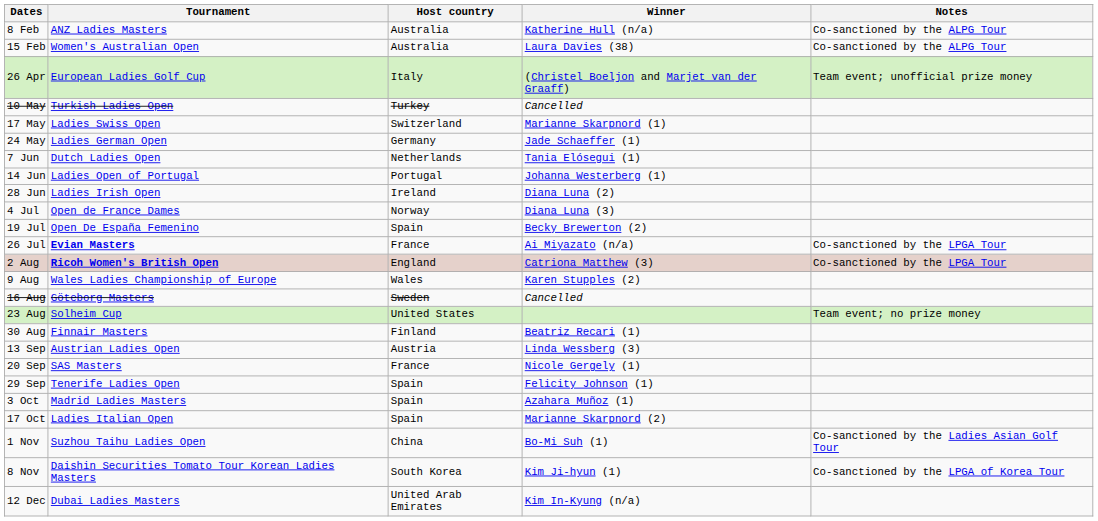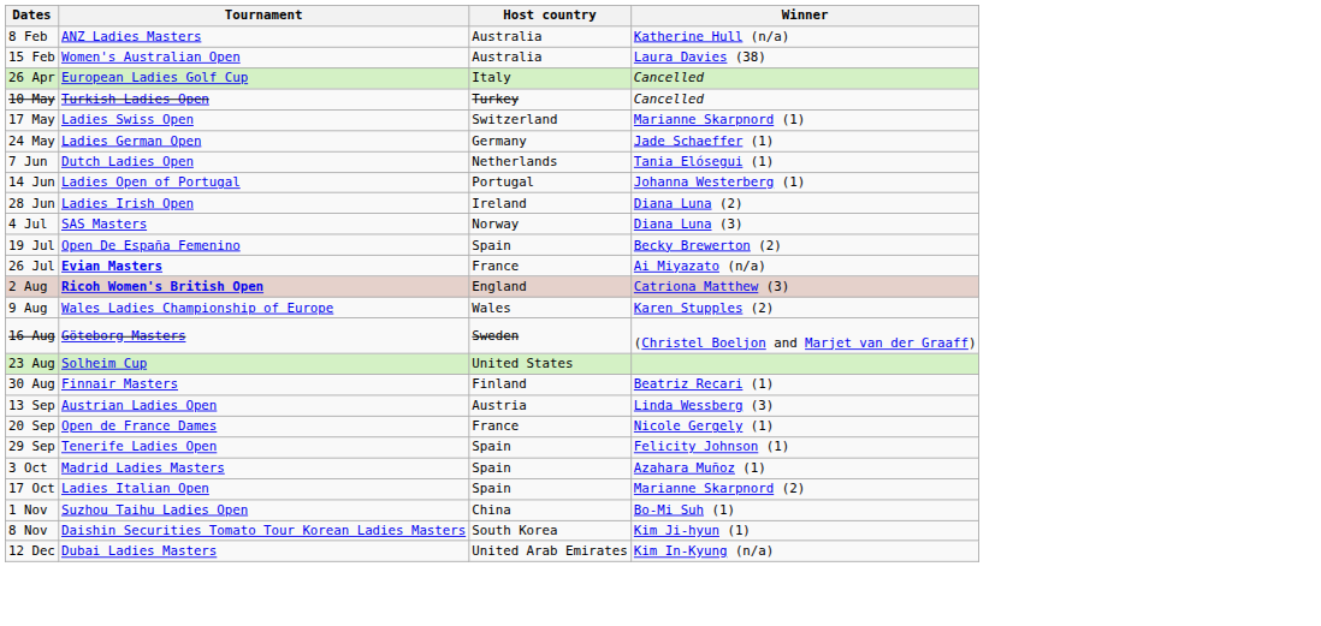 <table class="wikitable sortable" style="font-size:95%">
 <tr>
 <th>Dates</th>
 <th>Tournament</th>
 <th>Host country</th>
 <th>Winner</th>
-<th>Notes</th>
 </tr>
 <tr>
 <td>8 Feb</td>
 <td><a href='#'>ANZ Ladies Masters</a></td>
 <td>Australia</td>
 <td> <a href='#'>Katherine Hull</a> (n/a)</td>
-<td>Co-sanctioned by the <a href='#'>ALPG Tour</a></td>
 </tr>
 <tr>
 <td>15 Feb</td>
 <td><a href='#'>Women's Australian Open</a></td>
 <td>Australia</td>
 <td> <a href='#'>Laura Davies</a> (38)</td>
-<td>Co-sanctioned by the <a href='#'>ALPG Tour</a></td>
 </tr>
 <tr style="background:#D4F1C5;">
 <td>26 Apr</td>
 <td><a href='#'>European Ladies Golf Cup</a></td>
 <td>Italy</td>
-<td><br>(<a href='#'>Christel Boeljon</a> and <a href='#'>Marjet van der Graaff</a>)</td>
-<td>Team event; unofficial prize money</td>
+<td><em>Cancelled</em></td>
 </tr>
 <tr>
 <td><s>10 May</s></td>
 <td><s><a href='#'>Turkish Ladies Open</a></s></td>
 <td><s>Turkey</s></td>
 <td><em>Cancelled</em></td>
-<td></td>
 </tr>
 <tr>
 <td>17 May</td>
 <td><a href='#'>Ladies Swiss Open</a></td>
 <td>Switzerland</td>
 <td> <a href='#'>Marianne Skarpnord</a> (1)</td>
-<td></td>
 </tr>
 <tr>
 <td>24 May</td>
 <td><a href='#'>Ladies German Open</a></td>
 <td>Germany</td>
 <td> <a href='#'>Jade Schaeffer</a> (1)</td>
-<td></td>
 </tr>
 <tr>
 <td>7 Jun</td>
 <td><a href='#'>Dutch Ladies Open</a></td>
 <td>Netherlands</td>
 <td> <a href='#'>Tania Elósegui</a> (1)</td>
-<td></td>
 </tr>
 <tr>
 <td>14 Jun</td>
 <td><a href='#'>Ladies Open of Portugal</a></td>
 <td>Portugal</td>
 <td> <a href='#'>Johanna Westerberg</a> (1)</td>
-<td></td>
 </tr>
 <tr>
 <td>28 Jun</td>
 <td><a href='#'>Ladies Irish Open</a></td>
 <td>Ireland</td>
 <td> <a href='#'>Diana Luna</a> (2)</td>
-<td></td>
 </tr>
 <tr>
 <td>4 Jul</td>
-<td><a href='#'>Open de France Dames</a></td>
+<td><a href='#'>SAS Masters</a></td>
 <td>Norway</td>
 <td> <a href='#'>Diana Luna</a> (3)</td>
-<td></td>
 </tr>
 <tr>
 <td>19 Jul</td>
 <td><a href='#'>Open De España Femenino</a></td>
 <td>Spain</td>
 <td> <a href='#'>Becky Brewerton</a> (2)</td>
-<td></td>
 </tr>
 <tr>
 <td>26 Jul</td>
 <td><strong><a href='#'>Evian Masters</a></strong></td>
 <td>France</td>
 <td> <a href='#'>Ai Miyazato</a> (n/a)</td>
-<td>Co-sanctioned by the <a href='#'>LPGA Tour</a></td>
 </tr>
 <tr style="background:#e5d1cb;">
 <td>2 Aug</td>
 <td><strong><a href='#'>Ricoh Women's British Open</a></strong></td>
 <td>England</td>
 <td> <a href='#'>Catriona Matthew</a> (3)</td>
-<td>Co-sanctioned by the <a href='#'>LPGA Tour</a></td>
 </tr>
 <tr>
 <td>9 Aug</td>
 <td><a href='#'>Wales Ladies Championship of Europe</a></td>
 <td>Wales</td>
 <td> <a href='#'>Karen Stupples</a> (2)</td>
-<td></td>
 </tr>
 <tr>
 <td><s>16 Aug</s></td>
 <td><s><a href='#'>Göteborg Masters</a></s></td>
 <td><s>Sweden</s></td>
-<td><em>Cancelled</em></td>
-<td></td>
+<td><br>(<a href='#'>Christel Boeljon</a> and <a href='#'>Marjet van der Graaff</a>)</td>
 </tr>
 <tr style="background:#D4F1C5;">
 <td>23 Aug</td>
 <td><a href='#'>Solheim Cup</a></td>
 <td>United States</td>
 <td></td>
-<td>Team event; no prize money</td>
 </tr>
 <tr>
 <td>30 Aug</td>
 <td><a href='#'>Finnair Masters</a></td>
 <td>Finland</td>
 <td> <a href='#'>Beatriz Recari</a> (1)</td>
-<td></td>
 </tr>
 <tr>
 <td>13 Sep</td>
 <td><a href='#'>Austrian Ladies Open</a></td>
 <td>Austria</td>
 <td> <a href='#'>Linda Wessberg</a> (3)</td>
-<td></td>
 </tr>
 <tr>
 <td>20 Sep</td>
-<td><a href='#'>SAS Masters</a></td>
+<td><a href='#'>Open de France Dames</a></td>
 <td>France</td>
 <td> <a href='#'>Nicole Gergely</a> (1)</td>
-<td></td>
 </tr>
 <tr>
 <td>29 Sep</td>
 <td><a href='#'>Tenerife Ladies Open</a></td>
 <td>Spain</td>
 <td> <a href='#'>Felicity Johnson</a> (1)</td>
-<td></td>
 </tr>
 <tr>
 <td>3 Oct</td>
 <td><a href='#'>Madrid Ladies Masters</a></td>
 <td>Spain</td>
 <td> <a href='#'>Azahara Muñoz</a> (1)</td>
-<td></td>
 </tr>
 <tr>
 <td>17 Oct</td>
 <td><a href='#'>Ladies Italian Open</a></td>
 <td>Spain</td>
 <td> <a href='#'>Marianne Skarpnord</a> (2)</td>
-<td></td>
 </tr>
 <tr>
 <td>1 Nov</td>
 <td><a href='#'>Suzhou Taihu Ladies Open</a></td>
 <td>China</td>
 <td> <a href='#'>Bo-Mi Suh</a> (1)</td>
-<td>Co-sanctioned by the <a href='#'>Ladies Asian Golf Tour</a></td>
 </tr>
 <tr>
 <td>8 Nov</td>
 <td><a href='#'>Daishin Securities Tomato Tour Korean Ladies Masters</a></td>
 <td>South Korea</td>
 <td> <a href='#'>Kim Ji-hyun</a> (1)</td>
-<td>Co-sanctioned by the <a href='#'>LPGA of Korea Tour</a></td>
 </tr>
 <tr>
 <td>12 Dec</td>
 <td><a href='#'>Dubai Ladies Masters</a></td>
 <td>United Arab Emirates</td>
 <td> <a href='#'>Kim In-Kyung</a> (n/a)</td>
-<td></td>
 </tr>
 </table>
